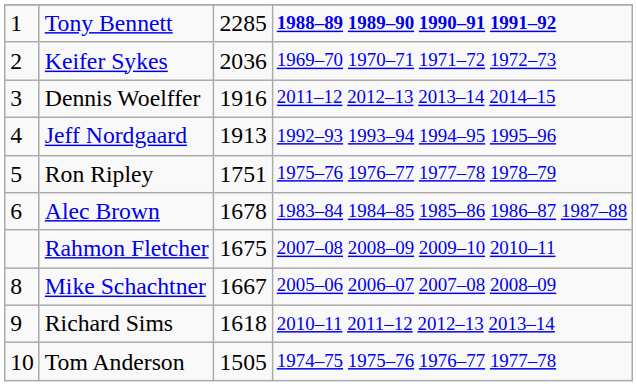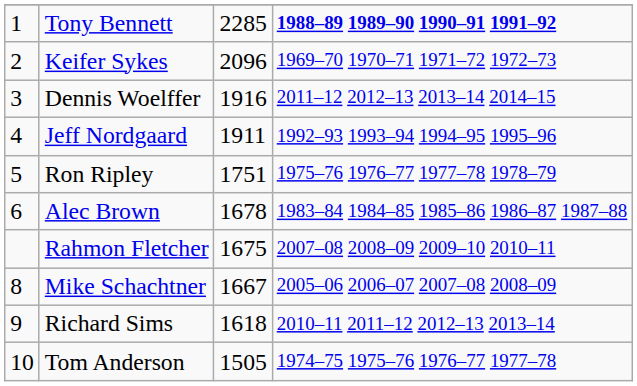 <table class="wikitable">
 <tr>
 </tr>
 <tr>
 <td>1</td>
 <td><a href='#'>Tony Bennett</a></td>
 <td>2285</td>
 <td style="font-size:80%;"><strong><a href='#'>1988–89</a> <a href='#'>1989–90</a> <a href='#'>1990–91</a> <a href='#'>1991–92</a></strong></td>
 </tr>
 <tr>
 <td>2</td>
 <td><a href='#'>Keifer Sykes</a></td>
-<td>2036</td>
+<td>2096</td>
 <td style="font-size:80%;"><a href='#'>1969–70</a> <a href='#'>1970–71</a> <a href='#'>1971–72</a> <a href='#'>1972–73</a></td>
 </tr>
 <tr>
 <td>3</td>
 <td>Dennis Woelffer</td>
 <td>1916</td>
 <td style="font-size:80%;"><a href='#'>2011–12</a> <a href='#'>2012–13</a> <a href='#'>2013–14</a> <a href='#'>2014–15</a></td>
 </tr>
 <tr>
 <td>4</td>
 <td><a href='#'>Jeff Nordgaard</a></td>
-<td>1913</td>
+<td>1911</td>
 <td style="font-size:80%;"><a href='#'>1992–93</a> <a href='#'>1993–94</a> <a href='#'>1994–95</a> <a href='#'>1995–96</a></td>
 </tr>
 <tr>
 <td>5</td>
 <td>Ron Ripley</td>
 <td>1751</td>
 <td style="font-size:80%;"><a href='#'>1975–76</a> <a href='#'>1976–77</a> <a href='#'>1977–78</a> <a href='#'>1978–79</a></td>
 </tr>
 <tr>
 <td>6</td>
 <td><a href='#'>Alec Brown</a></td>
 <td>1678</td>
 <td style="font-size:80%;"><a href='#'>1983–84</a> <a href='#'>1984–85</a> <a href='#'>1985–86</a> <a href='#'>1986–87</a> <a href='#'>1987–88</a></td>
 </tr>
 <tr>
 <td></td>
 <td><a href='#'>Rahmon Fletcher</a></td>
 <td>1675</td>
 <td style="font-size:80%;"><a href='#'>2007–08</a> <a href='#'>2008–09</a> <a href='#'>2009–10</a> <a href='#'>2010–11</a></td>
 </tr>
 <tr>
 <td>8</td>
 <td><a href='#'>Mike Schachtner</a></td>
 <td>1667</td>
 <td style="font-size:80%;"><a href='#'>2005–06</a> <a href='#'>2006–07</a> <a href='#'>2007–08</a> <a href='#'>2008–09</a></td>
 </tr>
 <tr>
 <td>9</td>
 <td>Richard Sims</td>
 <td>1618</td>
 <td style="font-size:80%;"><a href='#'>2010–11</a> <a href='#'>2011–12</a> <a href='#'>2012–13</a> <a href='#'>2013–14</a></td>
 </tr>
 <tr>
 <td>10</td>
 <td>Tom Anderson</td>
 <td>1505</td>
 <td style="font-size:80%;"><a href='#'>1974–75</a> <a href='#'>1975–76</a> <a href='#'>1976–77</a> <a href='#'>1977–78</a></td>
 </tr>
 </table>
